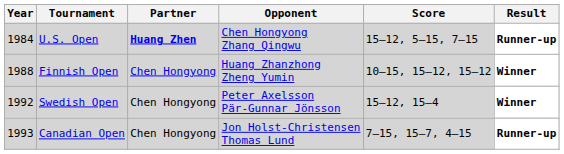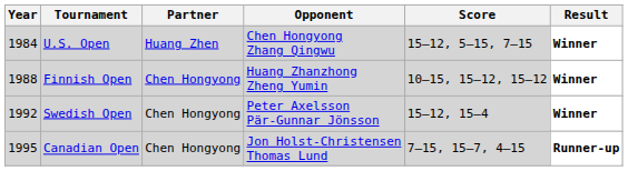 <table class="sortable wikitable" style="font-size: 90%;">
 <tr>
 <th>Year</th>
 <th>Tournament</th>
 <th>Partner</th>
 <th>Opponent</th>
 <th>Score</th>
 <th>Result</th>
 </tr>
 <tr style="background:#D5D5D5">
 <td align="center">1984</td>
 <td align="left"><a href='#'>U.S. Open</a></td>
-<td align="left"><strong> <a href='#'>Huang Zhen</a></strong></td>
+<td align="left"> <a href='#'>Huang Zhen</a></td>
 <td align="left"> <a href='#'>Chen Hongyong</a> <br> <a href='#'>Zhang Qingwu</a></td>
 <td align="left">15–12, 5–15, 7–15</td>
-<td style="text-align:left; background:white"> <strong>Runner-up</strong></td>
+<td style="text-align:left; background:white"> <strong>Winner</strong></td>
 </tr>
 <tr style="background:#D5D5D5">
 <td align="center">1988</td>
 <td align="left"><a href='#'>Finnish Open</a></td>
 <td align="left"> <a href='#'>Chen Hongyong</a></td>
 <td align="left"> <a href='#'>Huang Zhanzhong</a> <br> <a href='#'>Zheng Yumin</a></td>
 <td align="left">10–15, 15–12, 15–12</td>
 <td style="text-align:left; background:white"> <strong>Winner</strong></td>
 </tr>
 <tr style="background:#D5D5D5">
 <td align="center">1992</td>
 <td align="left"><a href='#'>Swedish Open</a></td>
 <td align="left"> Chen Hongyong</td>
 <td align="left"> <a href='#'>Peter Axelsson</a><br> <a href='#'>Pär-Gunnar Jönsson</a></td>
 <td align="left">15–12, 15–4</td>
 <td style="text-align:left; background:white"> <strong>Winner</strong></td>
 </tr>
 <tr style="background:#D5D5D5">
-<td align="center">1993</td>
+<td align="center">1995</td>
 <td align="left"><a href='#'>Canadian Open</a></td>
 <td align="left"> Chen Hongyong</td>
 <td align="left"> <a href='#'>Jon Holst-Christensen</a> <br> <a href='#'>Thomas Lund</a></td>
 <td align="left">7–15, 15–7, 4–15</td>
 <td style="text-align:left; background:white"> <strong>Runner-up</strong></td>
 </tr>
 </table>
